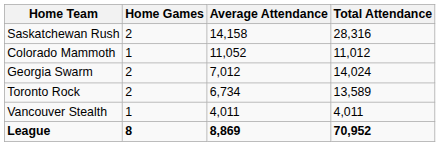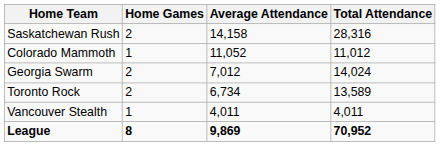 <table class="wikitable sortable">
 <tr>
 <th>Home Team</th>
 <th>Home Games</th>
 <th>Average Attendance</th>
 <th>Total Attendance</th>
 </tr>
 <tr>
 <td>Saskatchewan Rush</td>
 <td>2</td>
 <td>14,158</td>
 <td>28,316</td>
 </tr>
 <tr>
 <td>Colorado Mammoth</td>
 <td>1</td>
 <td>11,052</td>
 <td>11,012</td>
 </tr>
 <tr>
 <td>Georgia Swarm</td>
 <td>2</td>
 <td>7,012</td>
 <td>14,024</td>
 </tr>
 <tr>
 <td>Toronto Rock</td>
 <td>2</td>
 <td>6,734</td>
 <td>13,589</td>
 </tr>
 <tr>
 <td>Vancouver Stealth</td>
 <td>1</td>
 <td>4,011</td>
 <td>4,011</td>
 </tr>
 <tr class="sortbottom">
 <td><strong>League</strong></td>
 <td><strong>8</strong></td>
-<td><strong>8,869</strong></td>
+<td><strong>9,869</strong></td>
 <td><strong>70,952</strong></td>
 </tr>
 </table>
